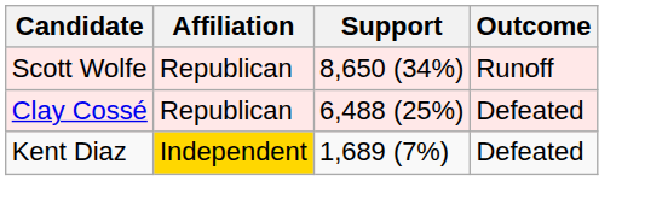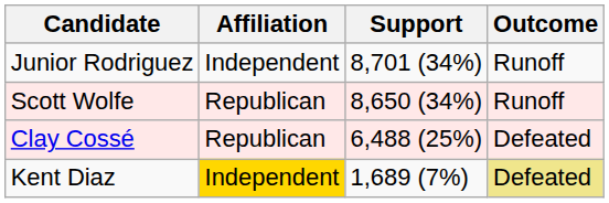 <table class="wikitable">
 <tr>
 <th>Candidate</th>
 <th>Affiliation</th>
 <th>Support</th>
 <th>Outcome</th>
+</tr>
+<tr>
+<td>Junior Rodriguez</td>
+<td>Independent</td>
+<td>8,701 (34%)</td>
+<td>Runoff</td>
 </tr>
 <tr>
 <td bgcolor=#FFE8E8>Scott Wolfe</td>
 <td bgcolor=#FFE8E8>Republican</td>
 <td bgcolor=#FFE8E8>8,650 (34%)</td>
 <td bgcolor=#FFE8E8>Runoff</td>
 </tr>
 <tr>
 <td bgcolor=#FFE8E8><a href='#'>Clay Cossé</a></td>
 <td bgcolor=#FFE8E8>Republican</td>
 <td bgcolor=#FFE8E8>6,488 (25%)</td>
 <td bgcolor=#FFE8E8>Defeated</td>
 </tr>
 <tr>
 <td>Kent Diaz</td>
 <td style="background: gold;">Independent</td>
 <td>1,689 (7%)</td>
-<td>Defeated</td>
+<td style="background: khaki;">Defeated</td>
 </tr>
 </table>
